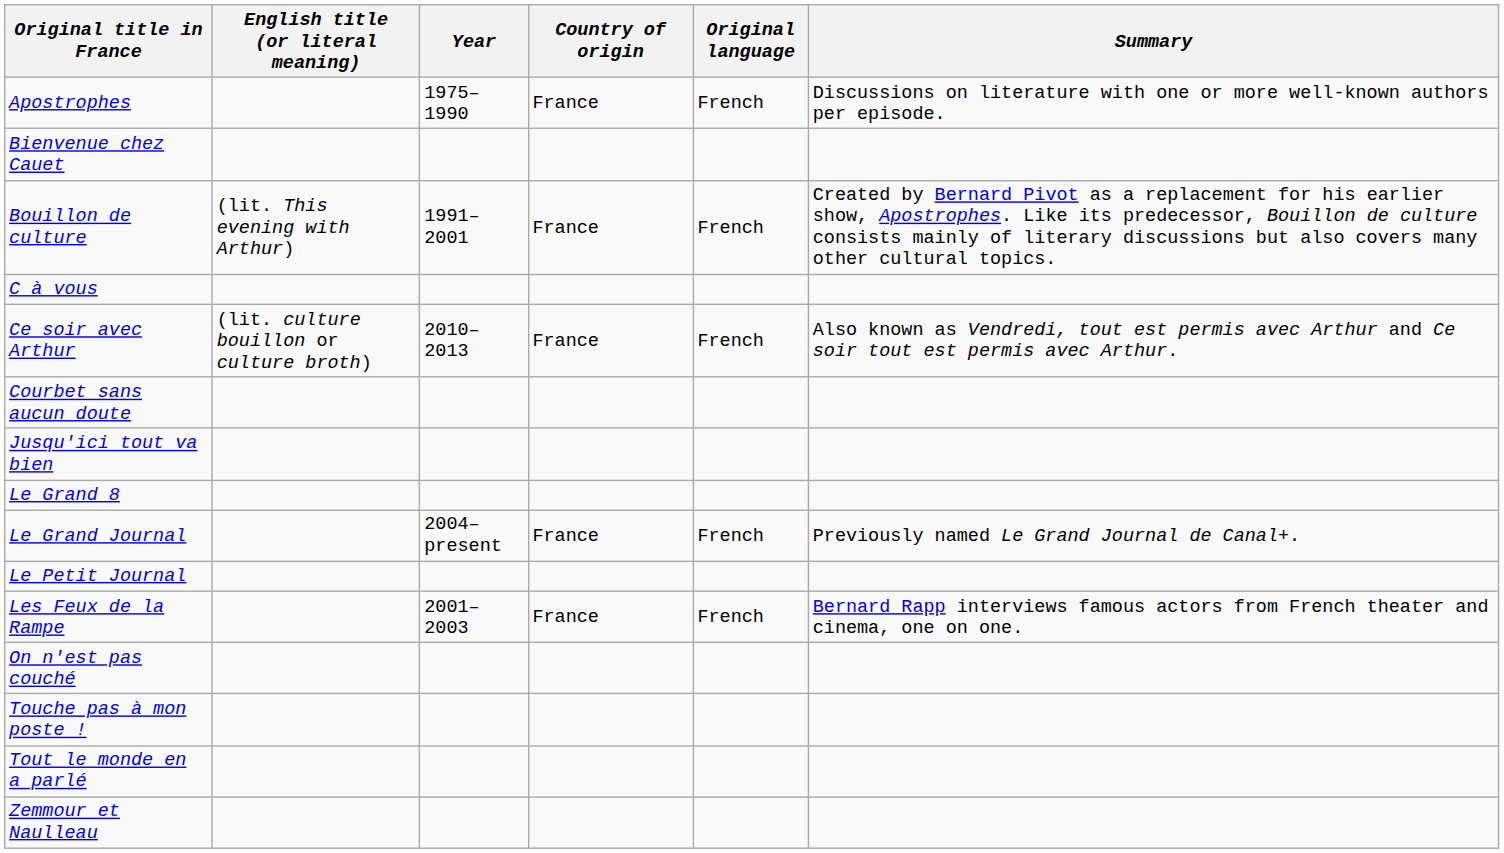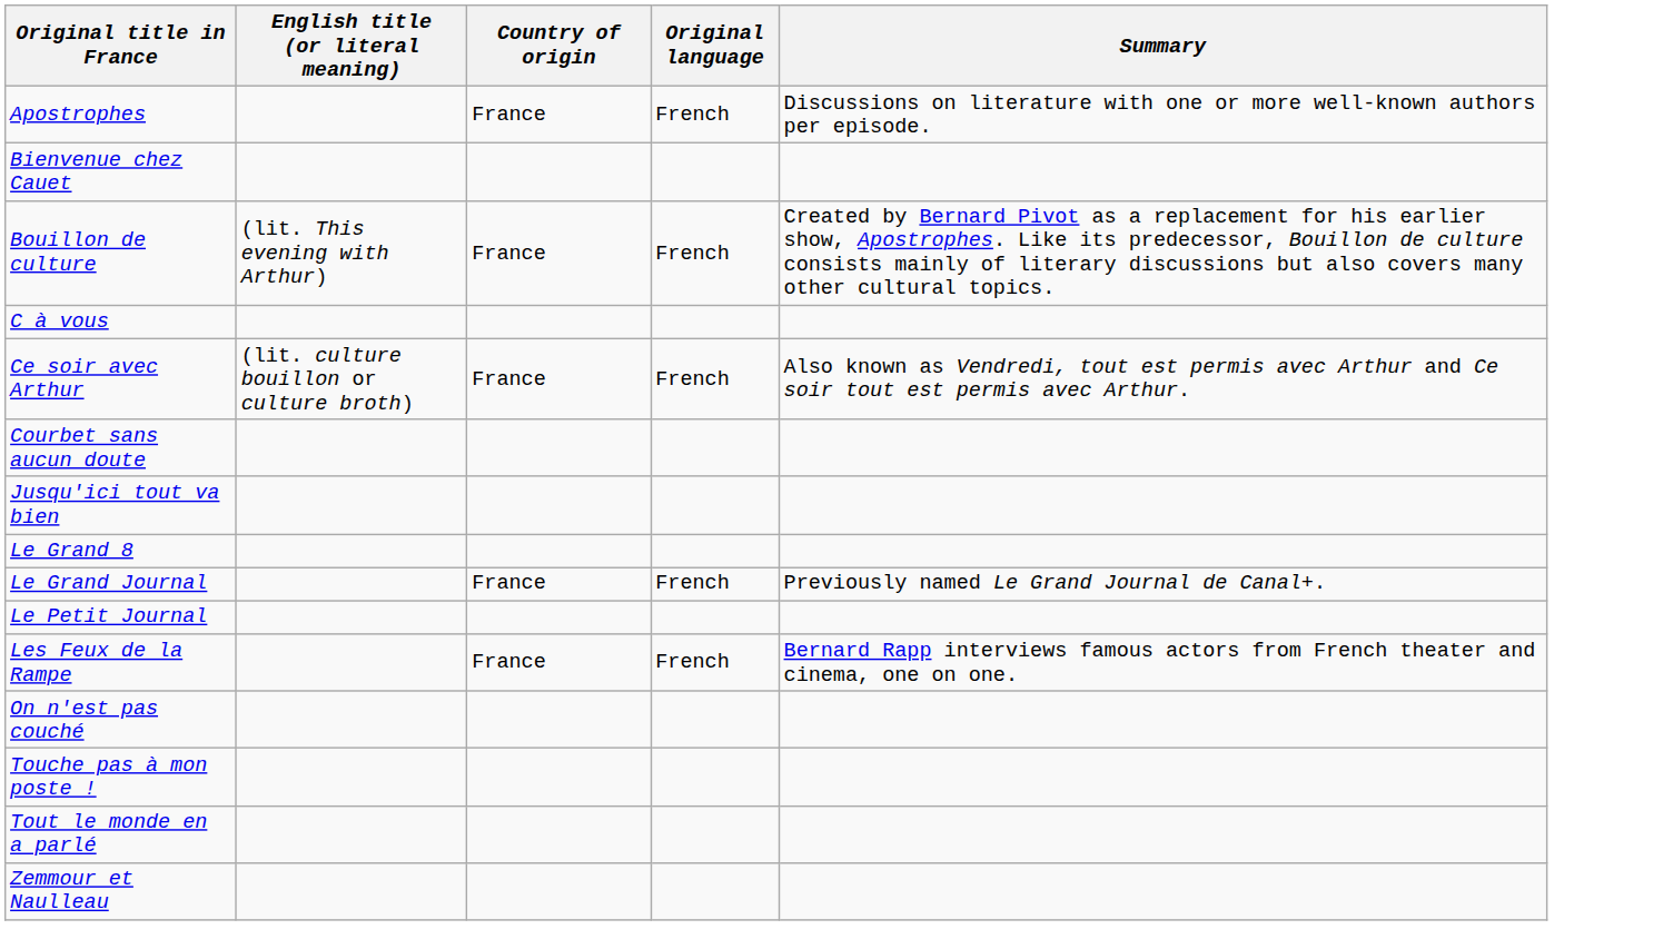 <table class="wikitable">
 <tr>
 <th style="width:140px;"><em>Original title in France</em></th>
 <th style="width:140px;"><em>English title<br>(or literal meaning)</em></th>
-<th style="width:70px;"><em>Year</em></th>
 <th style="width:110px;"><em>Country of origin</em></th>
 <th style="width:75px;"><em>Original language</em></th>
 <th style="width:480px;"><em>Summary</em></th>
 </tr>
 <tr>
 <td><em><a href='#'>Apostrophes</a></em></td>
 <td></td>
-<td>1975–1990</td>
 <td>France</td>
 <td>French</td>
 <td>Discussions on literature with one or more well-known authors per episode.</td>
 </tr>
 <tr>
 <td><em><a href='#'>Bienvenue chez Cauet</a></em></td>
 <td></td>
 <td></td>
 <td></td>
 <td></td>
-<td></td>
 </tr>
 <tr>
 <td><em><a href='#'>Bouillon de culture</a></em></td>
 <td>(lit. <em>This evening with Arthur</em>)</td>
-<td>1991–2001</td>
 <td>France</td>
 <td>French</td>
 <td>Created by <a href='#'>Bernard Pivot</a> as a replacement for his earlier show, <em><a href='#'>Apostrophes</a></em>. Like its predecessor, <em>Bouillon de culture</em> consists mainly of literary discussions but also covers many other cultural topics.</td>
 </tr>
 <tr>
 <td><em><a href='#'>C à vous</a></em></td>
 <td></td>
 <td></td>
 <td></td>
 <td></td>
-<td></td>
 </tr>
 <tr>
 <td><em><a href='#'>Ce soir avec Arthur</a></em></td>
 <td>(lit. <em>culture bouillon</em> or <em>culture broth</em>)</td>
-<td>2010–2013</td>
 <td>France</td>
 <td>French</td>
 <td>Also known as <em>Vendredi, tout est permis avec Arthur</em> and <em>Ce soir tout est permis avec Arthur</em>.</td>
 </tr>
 <tr>
 <td><em><a href='#'>Courbet sans aucun doute</a></em></td>
-<td></td>
 <td></td>
 <td></td>
 <td></td>
 <td></td>
 </tr>
 <tr>
 <td><em><a href='#'>Jusqu'ici tout va bien</a></em></td>
 <td></td>
 <td></td>
 <td></td>
 <td></td>
-<td></td>
 </tr>
 <tr>
 <td><em><a href='#'>Le Grand 8</a></em></td>
-<td></td>
 <td></td>
 <td></td>
 <td></td>
 <td></td>
 </tr>
 <tr>
 <td><em><a href='#'>Le Grand Journal</a></em></td>
 <td></td>
-<td>2004–present</td>
 <td>France</td>
 <td>French</td>
 <td>Previously named <em>Le Grand Journal de Canal+</em>.</td>
 </tr>
 <tr>
 <td><em><a href='#'>Le Petit Journal</a></em></td>
 <td></td>
 <td></td>
 <td></td>
 <td></td>
-<td></td>
 </tr>
 <tr>
 <td><em><a href='#'>Les Feux de la Rampe</a></em></td>
 <td></td>
-<td>2001–2003</td>
 <td>France</td>
 <td>French</td>
 <td><a href='#'>Bernard Rapp</a> interviews famous actors from French theater and cinema, one on one.</td>
 </tr>
 <tr>
 <td><em><a href='#'>On n'est pas couché</a></em></td>
-<td></td>
 <td></td>
 <td></td>
 <td></td>
 <td></td>
 </tr>
 <tr>
 <td><em><a href='#'>Touche pas à mon poste !</a></em></td>
 <td></td>
 <td></td>
 <td></td>
 <td></td>
-<td></td>
 </tr>
 <tr>
 <td><em><a href='#'>Tout le monde en a parlé</a></em></td>
-<td></td>
 <td></td>
 <td></td>
 <td></td>
 <td></td>
 </tr>
 <tr>
 <td><em><a href='#'>Zemmour et Naulleau</a></em></td>
 <td></td>
 <td></td>
 <td></td>
 <td></td>
-<td></td>
 </tr>
 </table>
